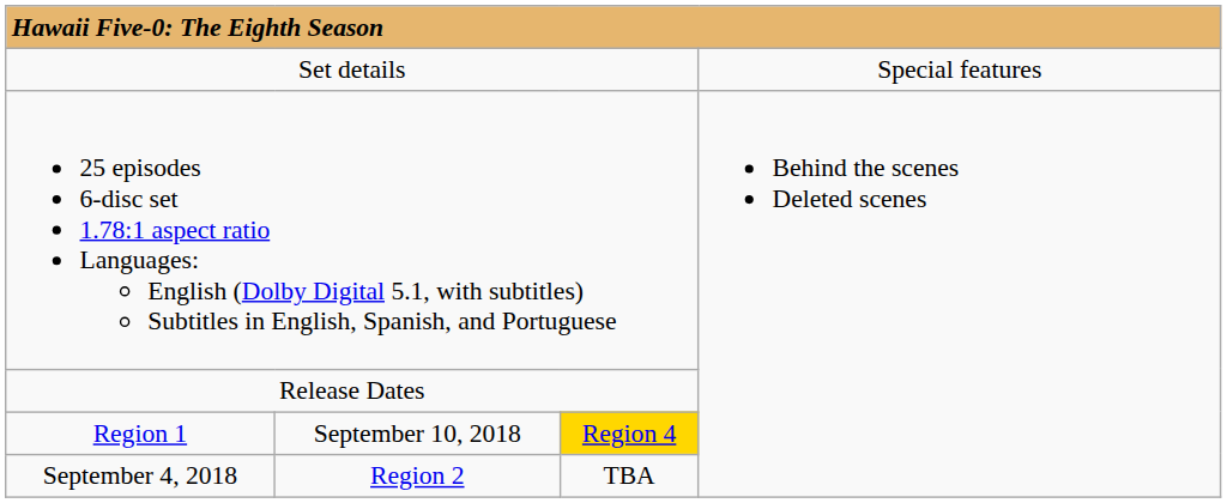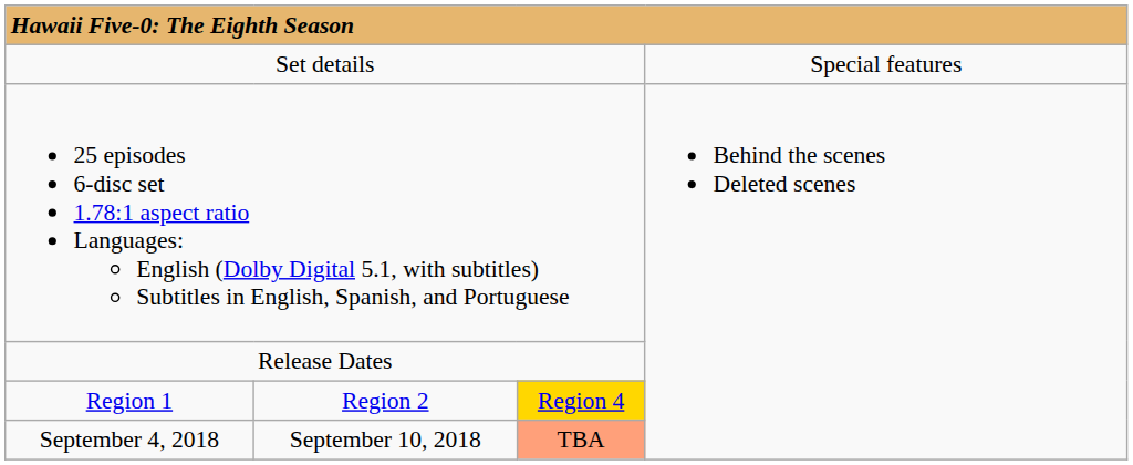 <table class="wikitable" style="font-size: 95%;">
 <tr style="background:#e6b66e">
 <td colspan="5"><span></span> <strong><em>Hawaii Five-0<em>: The Eighth Season<strong></td>
 </tr>
 <tr valign="top">
 <td align="center" width="400" colspan="3"></strong>Set details<strong></td>
 <td width="300" align="center"></strong>Special features<strong></td>
 </tr>
 <tr valign="top">
 <td colspan="3" align="left" width="400"><br><ul><li>25 episodes</li><li>6-disc set</li><li><a href='#'>1.78:1 aspect ratio</a></li><li>Languages:<ul><li>English (<a href='#'>Dolby Digital</a> 5.1, with subtitles)</li><li>Subtitles in English, Spanish, and Portuguese</li></ul></li></ul></td>
 <td rowspan="4" align="left" width="300"><br><ul><li>Behind the scenes</li><li>Deleted scenes</li></ul></td>
 </tr>
 <tr>
 <td colspan="3" align="center"></strong>Release Dates<strong></td>
 </tr>
 <tr>
 <td align="center"><a href='#'>Region 1</a></td>
-<td align="center">September 10, 2018</td>
+<td align="center"><a href='#'>Region 2</a></td>
 <td align="center" style="background: gold;"><a href='#'>Region 4</a></td>
 </tr>
 <tr>
 <td align="center">September 4, 2018</td>
-<td align="center"><a href='#'>Region 2</a></td>
-<td align="center">TBA</td>
+<td align="center">September 10, 2018</td>
+<td align="center" style="background: lightsalmon;">TBA</td>
 </tr>
 </table>
